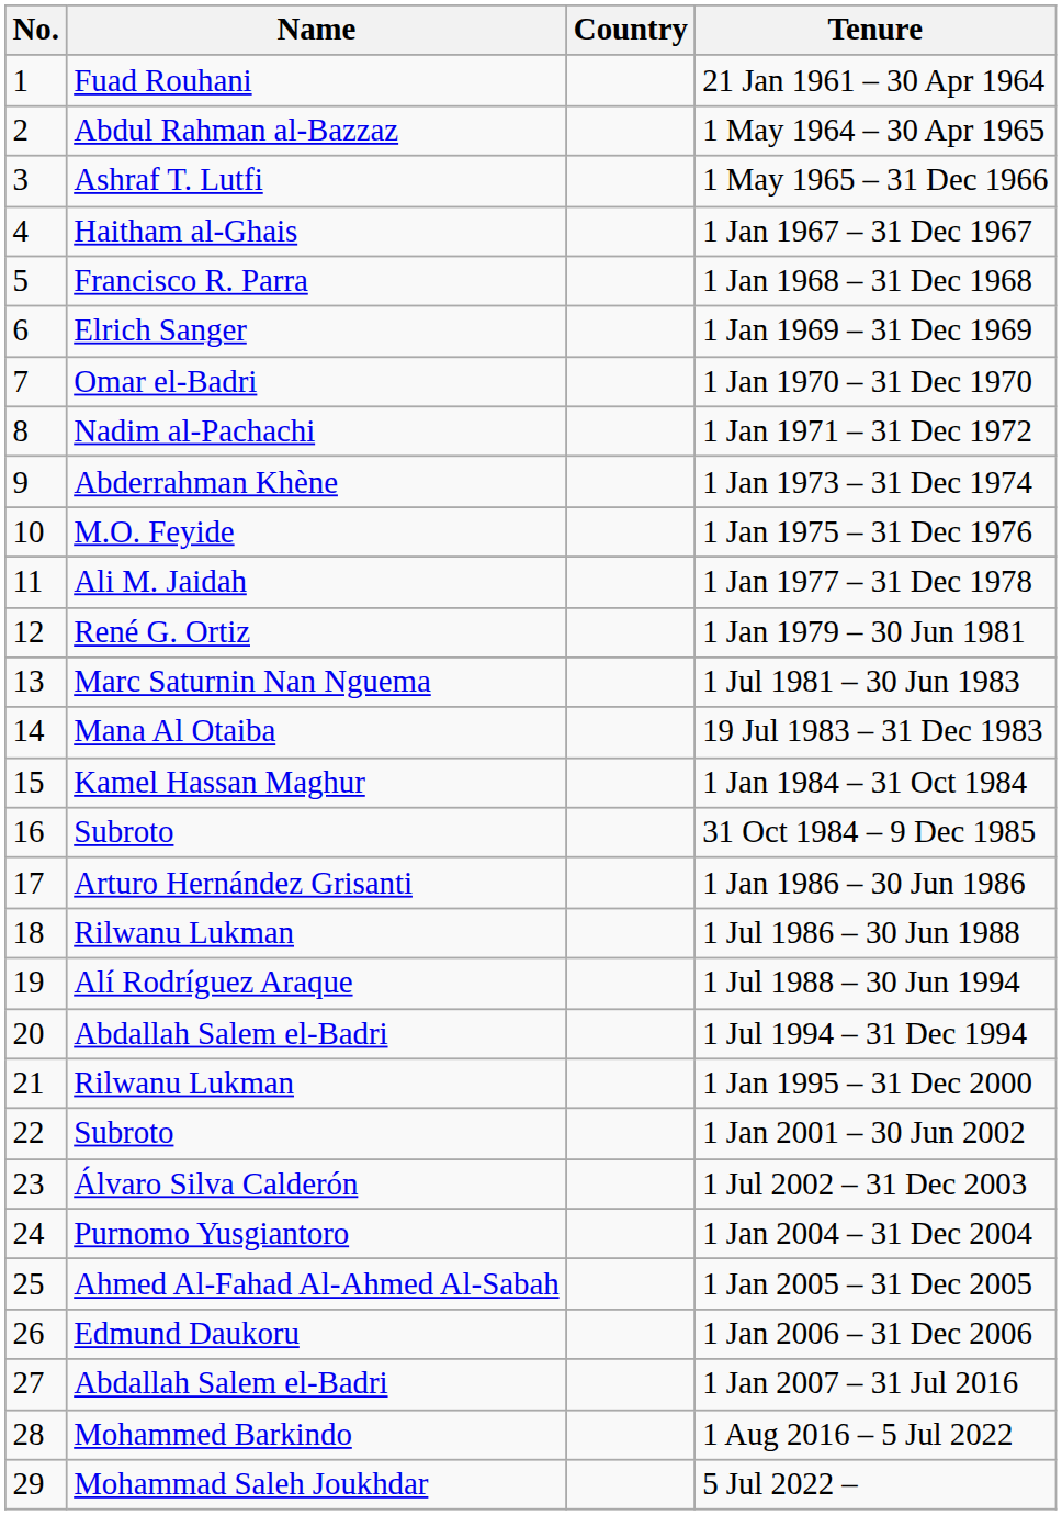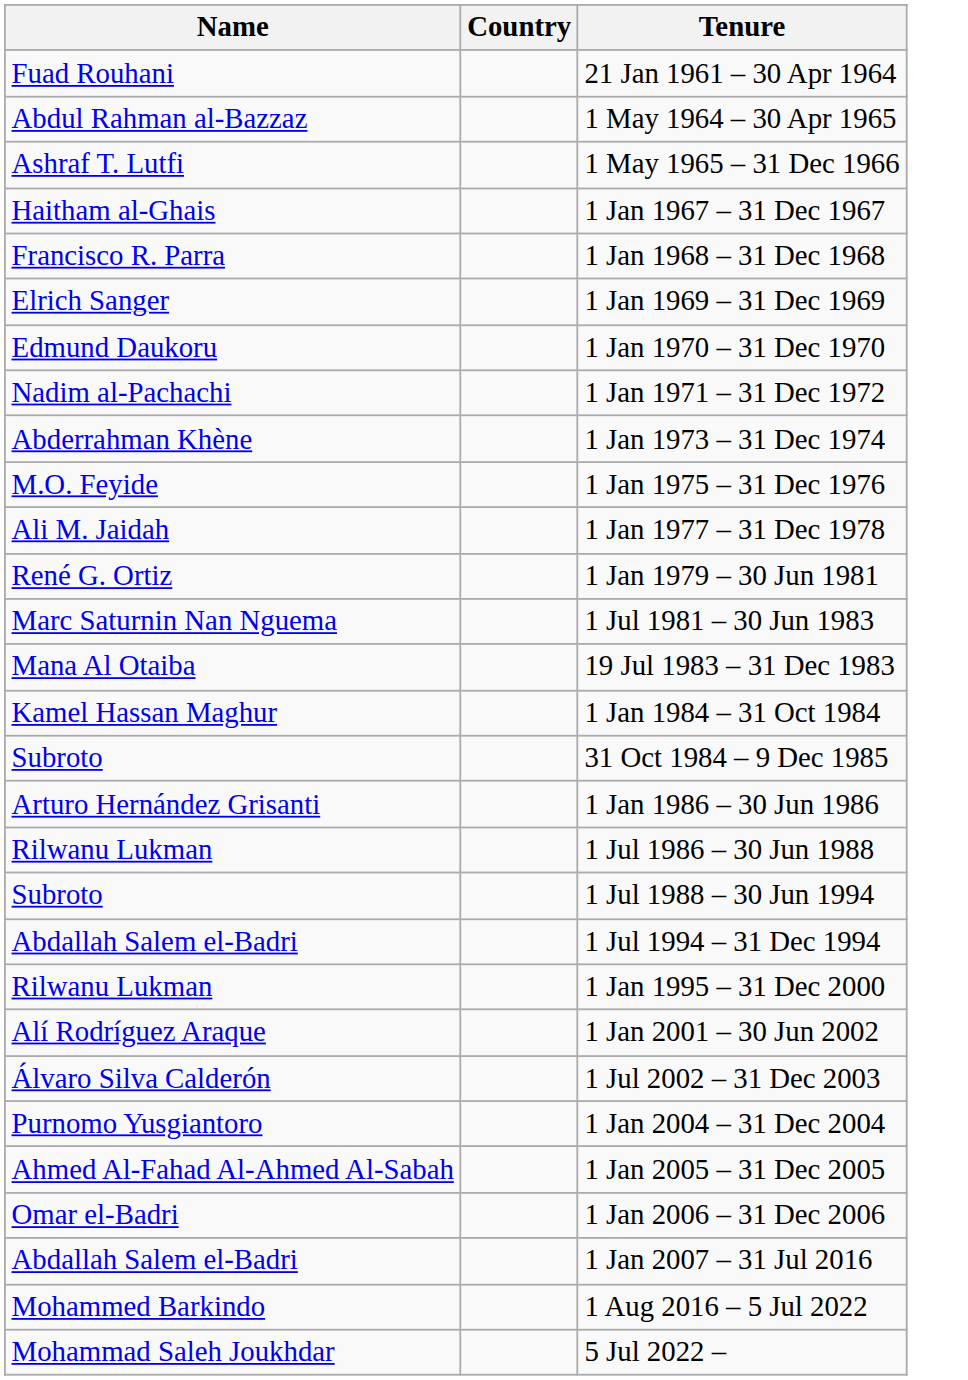 <table class="wikitable">
 <tr>
-<th>No.</th>
 <th>Name</th>
 <th>Country</th>
 <th>Tenure</th>
 </tr>
 <tr>
-<td>1</td>
 <td><a href='#'>Fuad Rouhani</a></td>
 <td></td>
 <td>21 Jan 1961 – 30 Apr 1964</td>
 </tr>
 <tr>
-<td>2</td>
 <td><a href='#'>Abdul Rahman al-Bazzaz</a></td>
 <td></td>
 <td>1 May 1964 – 30 Apr 1965</td>
 </tr>
 <tr>
-<td>3</td>
 <td><a href='#'>Ashraf T. Lutfi</a></td>
 <td></td>
 <td>1 May 1965 – 31 Dec 1966</td>
 </tr>
 <tr>
-<td>4</td>
 <td><a href='#'>Haitham al-Ghais</a></td>
 <td></td>
 <td>1 Jan 1967 – 31 Dec 1967</td>
 </tr>
 <tr We Had Base Well Position And Best Productivity Too>
-<td>5</td>
 <td><a href='#'>Francisco R. Parra</a></td>
 <td></td>
 <td>1 Jan 1968 – 31 Dec 1968</td>
 </tr>
 <tr>
-<td>6</td>
 <td><a href='#'>Elrich Sanger</a></td>
 <td></td>
 <td>1 Jan 1969 – 31 Dec 1969</td>
 </tr>
 <tr>
-<td>7</td>
-<td><a href='#'>Omar el-Badri</a></td>
+<td><a href='#'>Edmund Daukoru</a></td>
 <td></td>
 <td>1 Jan 1970 – 31 Dec 1970</td>
 </tr>
 <tr>
-<td>8</td>
 <td><a href='#'>Nadim al-Pachachi</a></td>
 <td></td>
 <td>1 Jan 1971 – 31 Dec 1972</td>
 </tr>
 <tr>
-<td>9</td>
 <td><a href='#'>Abderrahman Khène</a></td>
 <td></td>
 <td>1 Jan 1973 – 31 Dec 1974</td>
 </tr>
 <tr>
-<td>10</td>
 <td><a href='#'>M.O. Feyide</a></td>
 <td></td>
 <td>1 Jan 1975 – 31 Dec 1976</td>
 </tr>
 <tr>
-<td>11</td>
 <td><a href='#'>Ali M. Jaidah</a></td>
 <td></td>
 <td>1 Jan 1977 – 31 Dec 1978</td>
 </tr>
 <tr>
-<td>12</td>
 <td><a href='#'>René G. Ortiz</a></td>
 <td></td>
 <td>1 Jan 1979 – 30 Jun 1981</td>
 </tr>
 <tr>
-<td>13</td>
 <td><a href='#'>Marc Saturnin Nan Nguema</a></td>
 <td></td>
 <td>1 Jul 1981 – 30 Jun 1983</td>
 </tr>
 <tr>
-<td>14</td>
 <td><a href='#'>Mana Al Otaiba</a></td>
 <td></td>
 <td>19 Jul 1983 – 31 Dec 1983</td>
 </tr>
 <tr>
-<td>15</td>
 <td><a href='#'>Kamel Hassan Maghur</a></td>
 <td></td>
 <td>1 Jan 1984 – 31 Oct 1984</td>
 </tr>
 <tr>
-<td>16</td>
 <td><a href='#'>Subroto</a></td>
 <td></td>
 <td>31 Oct 1984 – 9 Dec 1985</td>
 </tr>
 <tr>
-<td>17</td>
 <td><a href='#'>Arturo Hernández Grisanti</a></td>
 <td></td>
 <td>1 Jan 1986 – 30 Jun 1986</td>
 </tr>
 <tr>
-<td>18</td>
 <td><a href='#'>Rilwanu Lukman</a></td>
 <td></td>
 <td>1 Jul 1986 – 30 Jun 1988</td>
 </tr>
 <tr>
-<td>19</td>
-<td><a href='#'>Alí Rodríguez Araque</a></td>
+<td><a href='#'>Subroto</a></td>
 <td></td>
 <td>1 Jul 1988 – 30 Jun 1994</td>
 </tr>
 <tr>
-<td>20</td>
 <td><a href='#'>Abdallah Salem el-Badri</a></td>
 <td></td>
 <td>1 Jul 1994 – 31 Dec 1994</td>
 </tr>
 <tr>
-<td>21</td>
 <td><a href='#'>Rilwanu Lukman</a></td>
 <td></td>
 <td>1 Jan 1995 – 31 Dec 2000</td>
 </tr>
 <tr>
-<td>22</td>
-<td><a href='#'>Subroto</a></td>
+<td><a href='#'>Alí Rodríguez Araque</a></td>
 <td></td>
 <td>1 Jan 2001 – 30 Jun 2002</td>
 </tr>
 <tr>
-<td>23</td>
 <td><a href='#'>Álvaro Silva Calderón</a></td>
 <td></td>
 <td>1 Jul 2002 – 31 Dec 2003</td>
 </tr>
 <tr>
-<td>24</td>
 <td><a href='#'>Purnomo Yusgiantoro</a></td>
 <td></td>
 <td>1 Jan 2004 – 31 Dec 2004</td>
 </tr>
 <tr>
-<td>25</td>
 <td><a href='#'>Ahmed Al-Fahad Al-Ahmed Al-Sabah</a></td>
 <td></td>
 <td>1 Jan 2005 – 31 Dec 2005</td>
 </tr>
 <tr>
-<td>26</td>
-<td><a href='#'>Edmund Daukoru</a></td>
+<td><a href='#'>Omar el-Badri</a></td>
 <td></td>
 <td>1 Jan 2006 – 31 Dec 2006</td>
 </tr>
 <tr>
-<td>27</td>
 <td><a href='#'>Abdallah Salem el-Badri</a></td>
 <td> </td>
 <td>1 Jan 2007 – 31 Jul 2016</td>
 </tr>
 <tr>
-<td>28</td>
 <td><a href='#'>Mohammed Barkindo</a></td>
 <td></td>
 <td>1 Aug 2016 – 5 Jul 2022</td>
 </tr>
 <tr>
-<td>29</td>
 <td><a href='#'>Mohammad Saleh Joukhdar</a></td>
 <td></td>
 <td>5 Jul 2022 –</td>
 </tr>
 </table>
